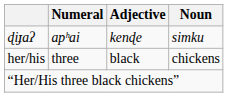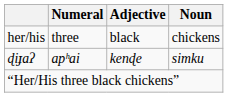 <table class="wikitable">
 <tr>
 <th></th>
 <th>Numeral</th>
 <th>Adjective</th>
 <th>Noun</th>
 </tr>
 <tr>
+<td>her/his</td>
+<td>three</td>
+<td>black</td>
+<td>chickens</td>
+</tr>
+<tr>
 <td><em>ɖiɟaʔ</em></td>
 <td><em>apʰai</em></td>
 <td><em>kenɖe</em></td>
 <td><em>simku</em></td>
 </tr>
 <tr>
-<td>her/his</td>
-<td>three</td>
-<td>black</td>
-<td>chickens</td>
-</tr>
-<tr>
 <td colspan="4">“Her/His three black chickens”</td>
 </tr>
 </table>
